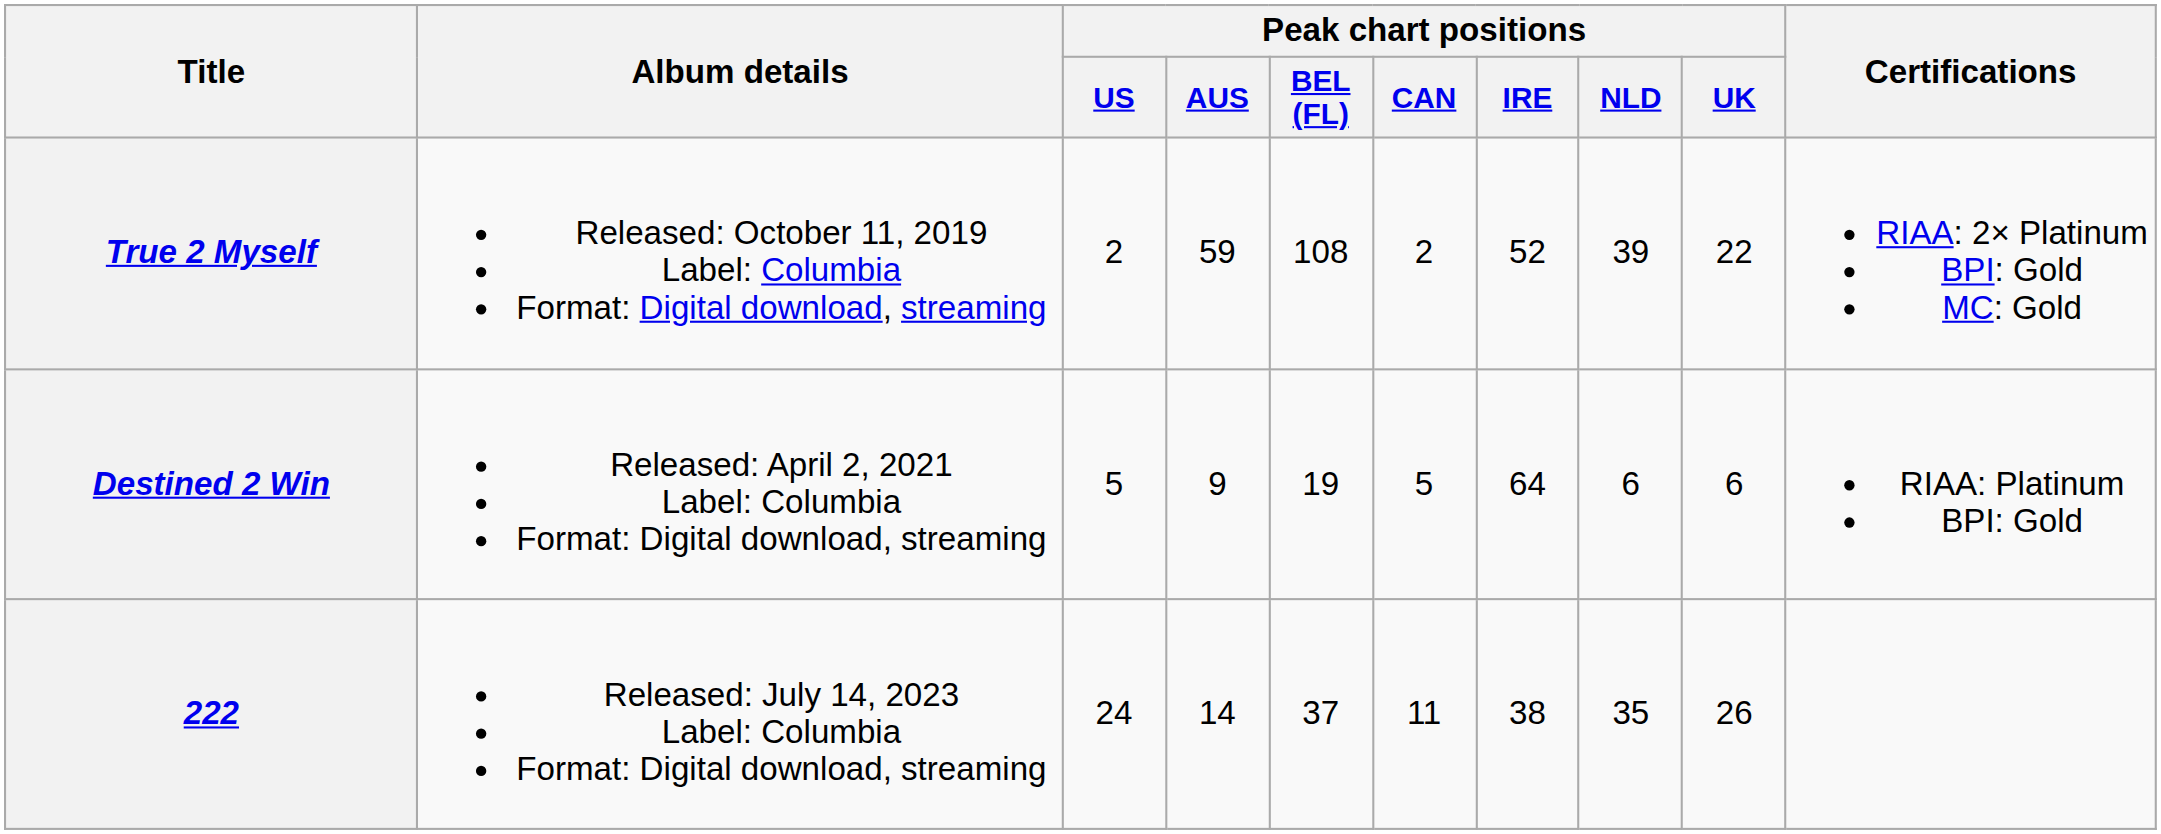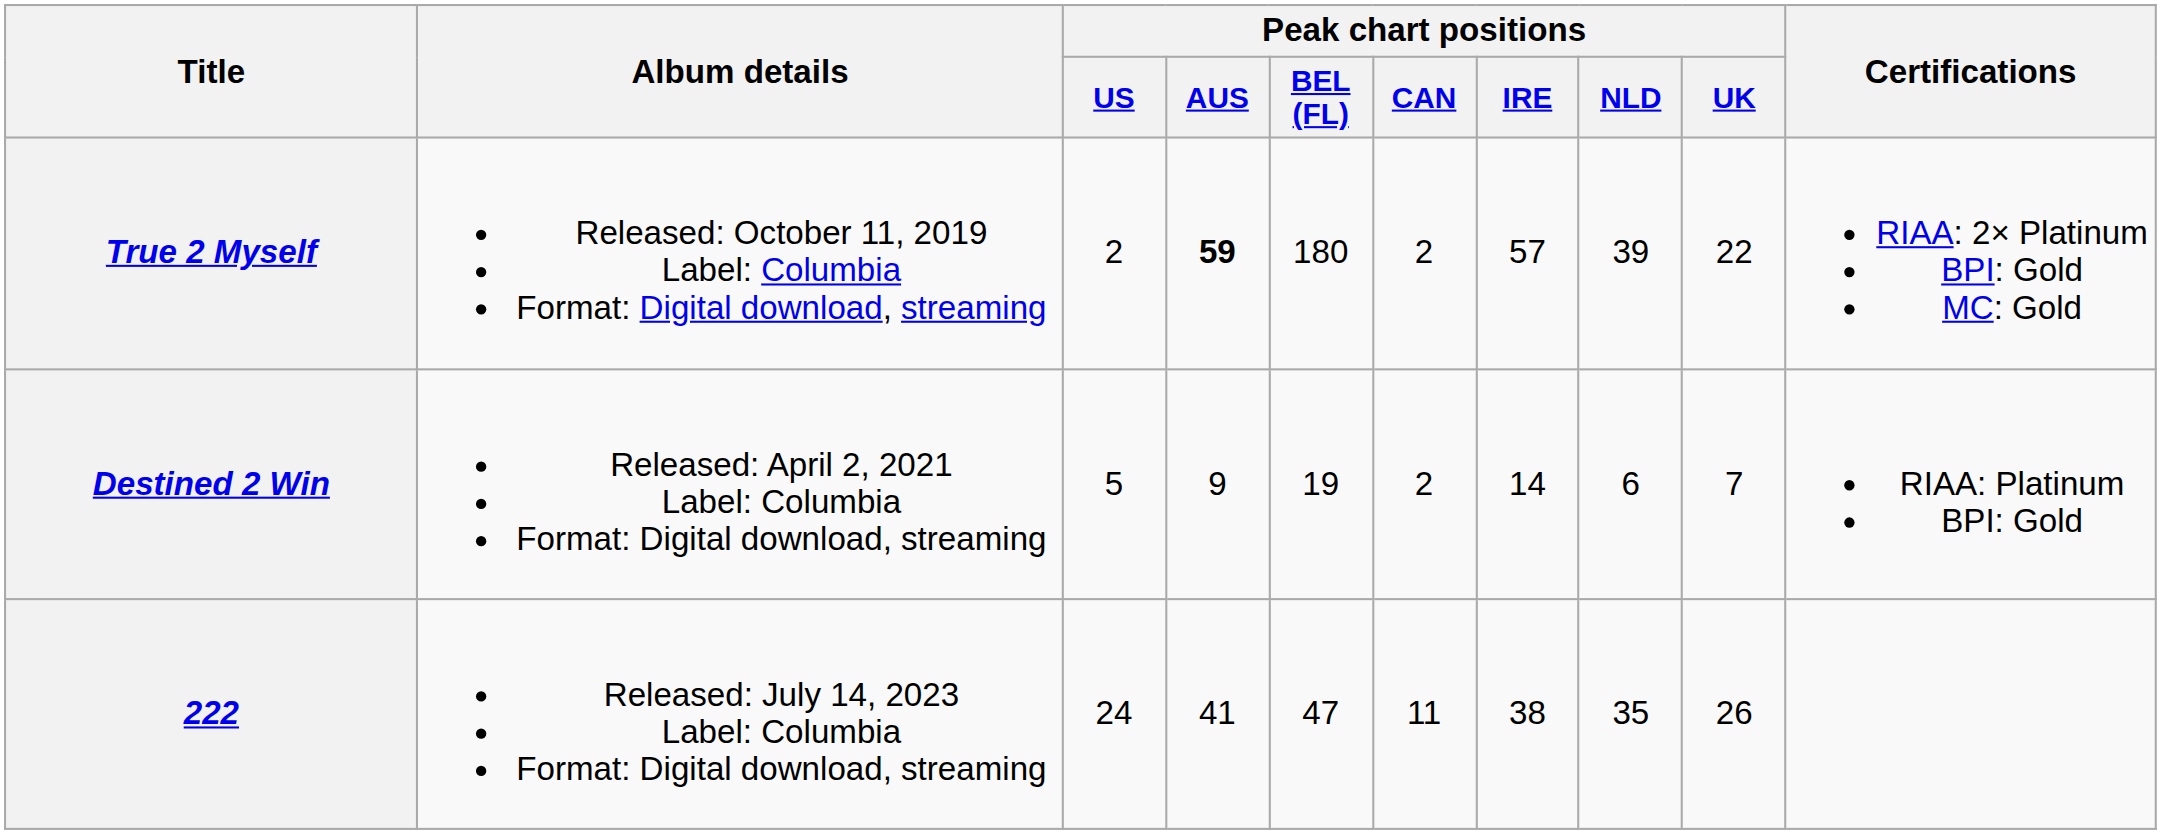 <table class="wikitable plainrowheaders" style="text-align:center;">
 <tr>
 <th scope="col" rowspan="2" style="width:12em;">Title</th>
 <th scope="col" rowspan="2" style="width:19em;">Album details</th>
 <th scope="col" colspan="7">Peak chart positions</th>
 <th rowspan="2">Certifications</th>
 </tr>
 <tr>
 <th scope="col" style="width:3em;font-size:90%;"><a href='#'>US</a><br></th>
 <th scope="col" style="width:3em;font-size:90%;"><a href='#'>AUS</a><br></th>
 <th scope="col" style="width:3em;font-size:90%;"><a href='#'>BEL<br>(FL)</a><br></th>
 <th scope="col" style="width:3em;font-size:90%;"><a href='#'>CAN</a><br></th>
 <th scope="col" style="width:3em;font-size:90%;"><a href='#'>IRE</a><br></th>
 <th scope="col" style="width:3em;font-size:90%;"><a href='#'>NLD</a><br></th>
 <th scope="col" style="width:3em;font-size:90%;"><a href='#'>UK</a><br></th>
 </tr>
 <tr>
 <th scope="row"><em><a href='#'>True 2 Myself</a></em></th>
 <td><br><ul><li>Released: October 11, 2019</li><li>Label: <a href='#'>Columbia</a></li><li>Format: <a href='#'>Digital download</a>, <a href='#'>streaming</a></li></ul></td>
 <td>2</td>
-<td>59</td>
-<td>108</td>
+<td><strong>59</strong></td>
+<td>180</td>
 <td>2</td>
-<td>52</td>
+<td>57</td>
 <td>39</td>
 <td>22</td>
 <td><br><ul><li><a href='#'>RIAA</a>: 2× Platinum</li><li><a href='#'>BPI</a>: Gold</li><li><a href='#'>MC</a>: Gold</li></ul></td>
 </tr>
 <tr>
 <th scope="row"><em><a href='#'>Destined 2 Win</a></em></th>
 <td><br><ul><li>Released: April 2, 2021</li><li>Label: Columbia</li><li>Format: Digital download, streaming</li></ul></td>
 <td>5</td>
 <td>9</td>
 <td>19</td>
-<td>5</td>
-<td>64</td>
+<td>2</td>
+<td>14</td>
 <td>6</td>
-<td>6</td>
+<td>7</td>
 <td><br><ul><li>RIAA: Platinum</li><li>BPI: Gold</li></ul></td>
 </tr>
 <tr>
 <th scope="row"><em><a href='#'>222</a></em></th>
 <td><br><ul><li>Released: July 14, 2023</li><li>Label: Columbia</li><li>Format: Digital download, streaming</li></ul></td>
 <td>24</td>
-<td>14<br></td>
-<td>37</td>
+<td>41<br></td>
+<td>47</td>
 <td>11</td>
 <td>38<br></td>
 <td>35</td>
 <td>26</td>
 <td></td>
 </tr>
 </table>
